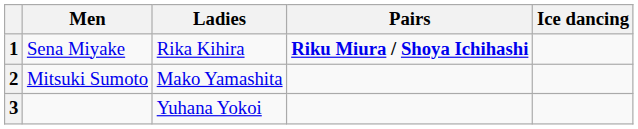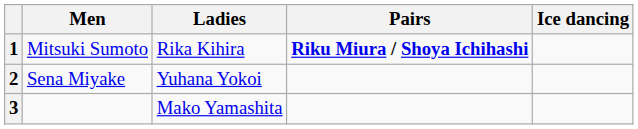 <table class="wikitable">
 <tr>
 <th></th>
 <th>Men</th>
 <th>Ladies</th>
 <th>Pairs</th>
 <th>Ice dancing</th>
 </tr>
 <tr>
 <th>1</th>
-<td><a href='#'>Sena Miyake</a></td>
+<td><a href='#'>Mitsuki Sumoto</a></td>
 <td><a href='#'>Rika Kihira</a></td>
 <td><strong><a href='#'>Riku Miura</a> / <a href='#'>Shoya Ichihashi</a></strong></td>
 <td></td>
 </tr>
 <tr>
 <th>2</th>
-<td><a href='#'>Mitsuki Sumoto</a></td>
-<td><a href='#'>Mako Yamashita</a></td>
+<td><a href='#'>Sena Miyake</a></td>
+<td><a href='#'>Yuhana Yokoi</a></td>
 <td></td>
 <td></td>
 </tr>
 <tr>
 <th>3</th>
 <td></td>
-<td><a href='#'>Yuhana Yokoi</a></td>
+<td><a href='#'>Mako Yamashita</a></td>
 <td></td>
 <td></td>
 </tr>
 </table>
